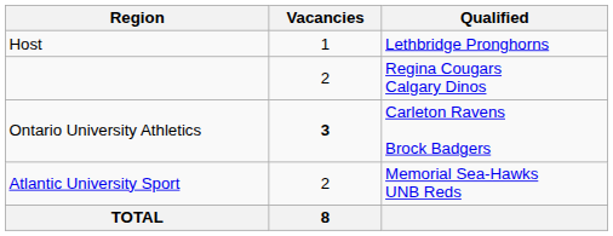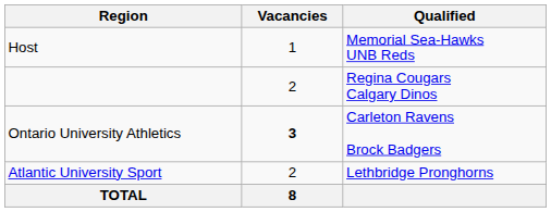 <table class="wikitable" style="width:600px;">
 <tr>
 <th>Region</th>
 <th>Vacancies</th>
 <th>Qualified</th>
 </tr>
 <tr>
 <td>Host</td>
 <td align=center>1</td>
-<td> <a href='#'>Lethbridge Pronghorns</a></td>
+<td> <a href='#'>Memorial Sea-Hawks</a> <br>  <a href='#'>UNB Reds</a></td>
 </tr>
 <tr>
 <td></td>
 <td align=center>2</td>
 <td> <a href='#'>Regina Cougars</a> <br>  <a href='#'>Calgary Dinos</a></td>
 </tr>
 <tr>
 <td>Ontario University Athletics</td>
 <td align=center><strong>3</strong></td>
 <td> <a href='#'>Carleton Ravens</a> <br>  <br>  <a href='#'>Brock Badgers</a></td>
 </tr>
 <tr>
 <td><a href='#'>Atlantic University Sport</a></td>
 <td align=center>2</td>
-<td> <a href='#'>Memorial Sea-Hawks</a> <br>  <a href='#'>UNB Reds</a></td>
+<td> <a href='#'>Lethbridge Pronghorns</a></td>
 </tr>
 <tr>
 <th>TOTAL</th>
 <th>8</th>
 <th></th>
 </tr>
 </table>
